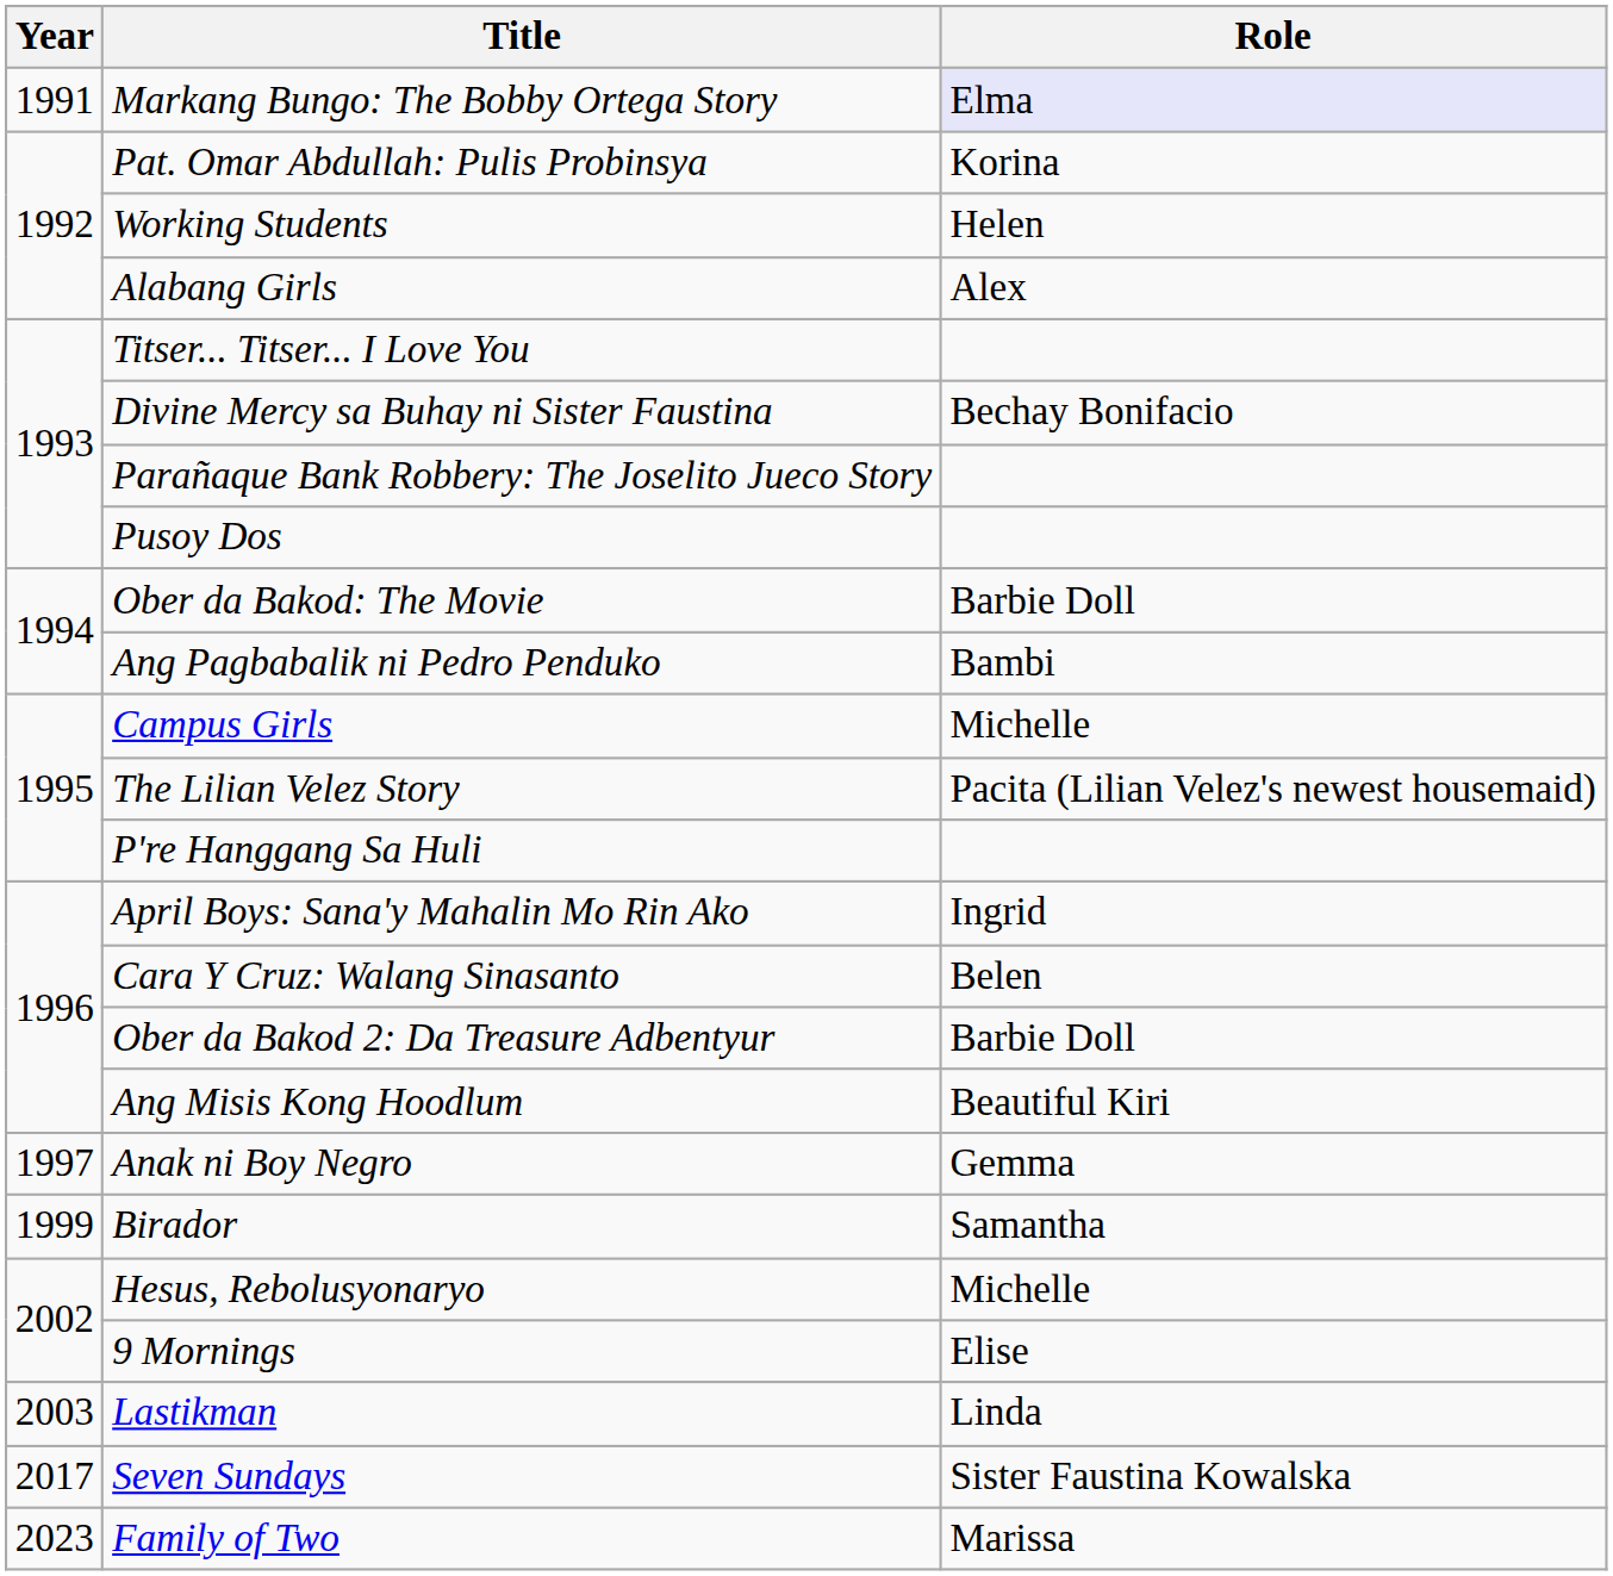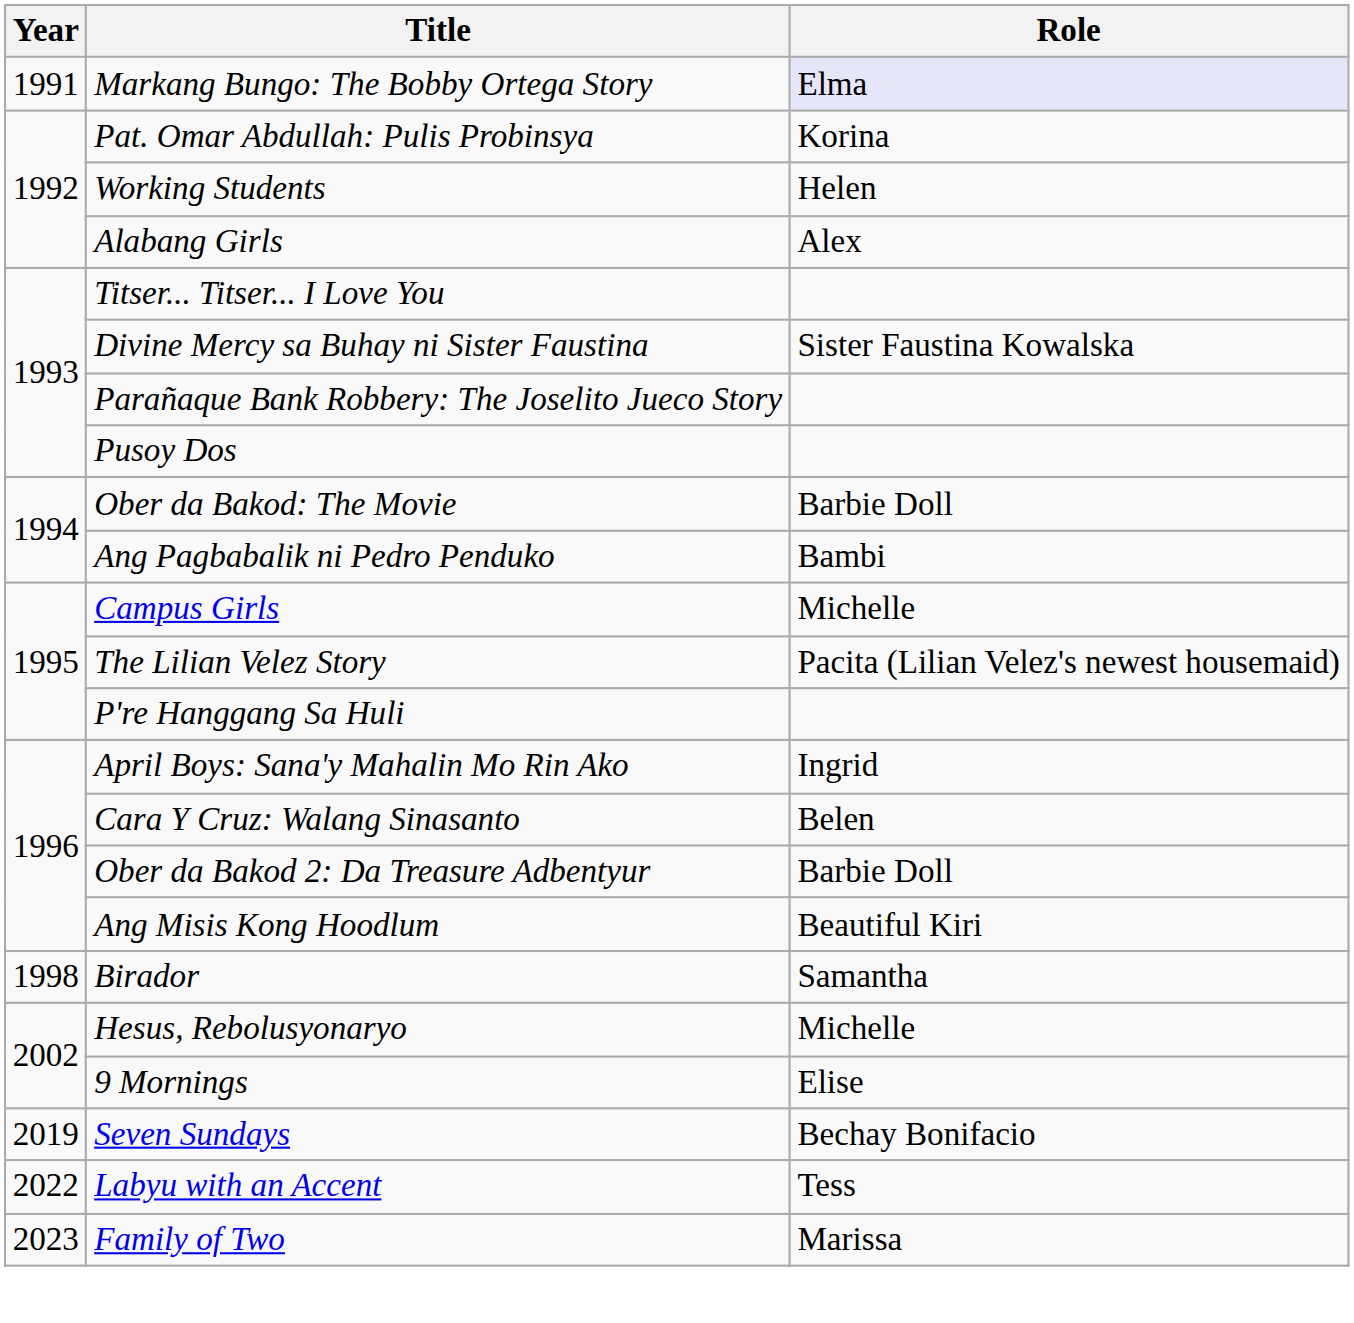 <table class="wikitable sortable">
 <tr>
 <th>Year</th>
 <th>Title</th>
 <th>Role</th>
 </tr>
 <tr>
 <td>1991</td>
 <td><em>Markang Bungo: The Bobby Ortega Story</em></td>
 <td style="background: lavender;">Elma</td>
 </tr>
 <tr>
 <td rowspan="3">1992</td>
 <td><em>Pat. Omar Abdullah: Pulis Probinsya</em></td>
 <td>Korina</td>
 </tr>
 <tr>
 <td><em>Working Students</em></td>
 <td>Helen</td>
 </tr>
 <tr>
 <td><em>Alabang Girls</em></td>
 <td>Alex</td>
 </tr>
 <tr>
 <td rowspan="4">1993</td>
 <td><em>Titser... Titser... I Love You</em></td>
 <td></td>
 </tr>
 <tr>
 <td><em>Divine Mercy sa Buhay ni Sister Faustina</em></td>
-<td>Bechay Bonifacio</td>
+<td>Sister Faustina Kowalska</td>
 </tr>
 <tr>
 <td><em>Parañaque Bank Robbery: The Joselito Jueco Story</em></td>
 <td></td>
 </tr>
 <tr>
 <td><em>Pusoy Dos</em></td>
 <td></td>
 </tr>
 <tr>
 <td rowspan="2">1994</td>
 <td><em>Ober da Bakod: The Movie</em></td>
 <td>Barbie Doll</td>
 </tr>
 <tr>
 <td><em>Ang Pagbabalik ni Pedro Penduko</em></td>
 <td>Bambi</td>
 </tr>
 <tr>
 <td rowspan="3">1995</td>
 <td><em><a href='#'>Campus Girls</a></em></td>
 <td>Michelle</td>
 </tr>
 <tr>
 <td><em>The Lilian Velez Story</em></td>
 <td>Pacita (Lilian Velez's newest housemaid)</td>
 </tr>
 <tr>
 <td><em>P're Hanggang Sa Huli </em></td>
 <td></td>
 </tr>
 <tr>
 <td rowspan="4">1996</td>
 <td><em>April Boys: Sana'y Mahalin Mo Rin Ako</em></td>
 <td>Ingrid</td>
 </tr>
 <tr>
 <td><em>Cara Y Cruz: Walang Sinasanto</em></td>
 <td>Belen</td>
 </tr>
 <tr>
 <td><em>Ober da Bakod 2: Da Treasure Adbentyur</em></td>
 <td>Barbie Doll</td>
 </tr>
 <tr>
 <td><em>Ang Misis Kong Hoodlum</em></td>
 <td>Beautiful Kiri</td>
 </tr>
 <tr>
-<td>1997</td>
-<td><em>Anak ni Boy Negro</em></td>
-<td>Gemma</td>
-</tr>
-<tr>
-<td>1999</td>
+<td>1998</td>
 <td><em>Birador</em></td>
 <td>Samantha</td>
 </tr>
 <tr>
 <td rowspan="2">2002</td>
 <td><em>Hesus, Rebolusyonaryo</em></td>
 <td>Michelle</td>
 </tr>
 <tr>
 <td><em>9 Mornings</em></td>
 <td>Elise</td>
 </tr>
 <tr>
-<td>2003</td>
-<td><em><a href='#'>Lastikman</a></em></td>
-<td>Linda</td>
+<td>2019</td>
+<td><em><a href='#'>Seven Sundays</a></em></td>
+<td>Bechay Bonifacio</td>
 </tr>
 <tr>
-<td>2017</td>
-<td><em><a href='#'>Seven Sundays</a></em></td>
-<td>Sister Faustina Kowalska</td>
+<td>2022</td>
+<td><em><a href='#'>Labyu with an Accent</a></em></td>
+<td>Tess </td>
 </tr>
 <tr>
 <td>2023</td>
 <td><em><a href='#'>Family of Two</a></em></td>
 <td>Marissa</td>
 </tr>
 </table>
